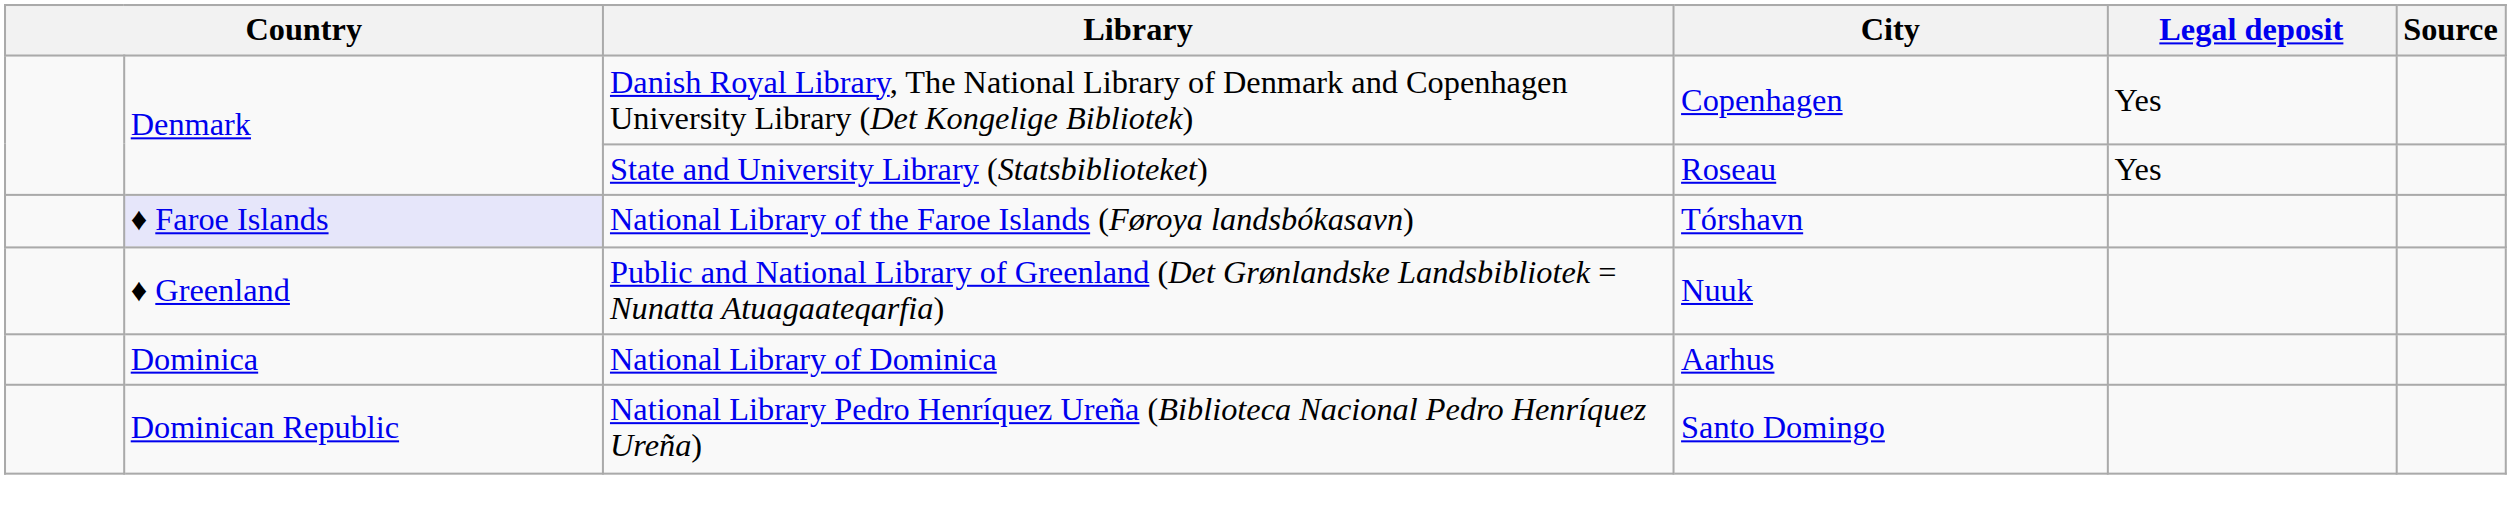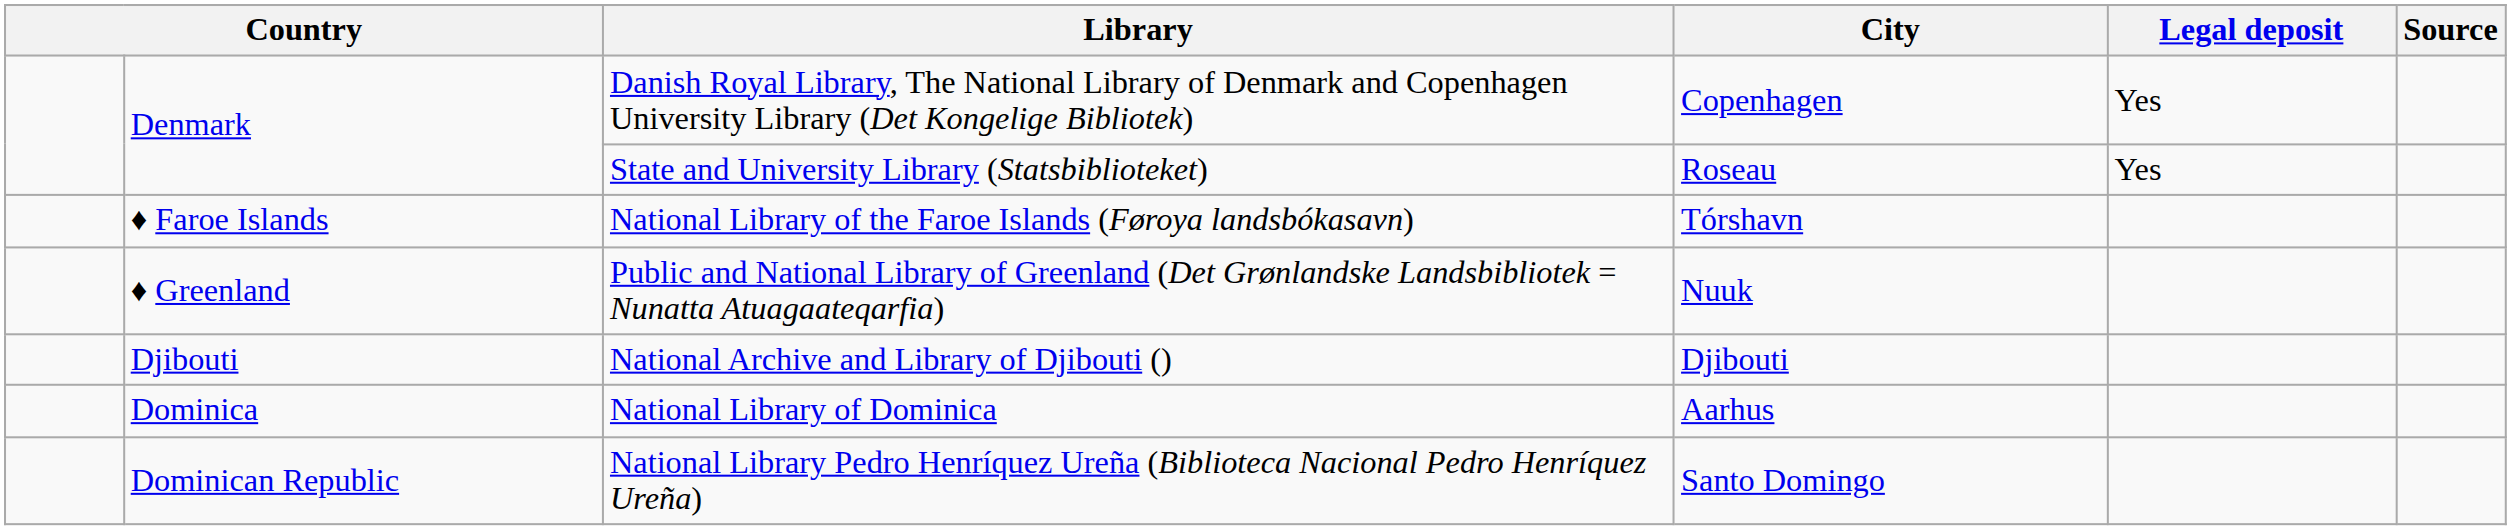 <table class="wikitable" style="width:98%">
 <tr>
 <th colspan=2 style="width:25%">Country</th>
 <th style="width:45%">Library</th>
 <th style="width:18%">City</th>
 <th style="width:12%"><a href='#'>Legal deposit</a></th>
 <th style="width:12%">Source</th>
 </tr>
 <tr>
 <td style="width:5%"; rowspan=2></td>
 <td rowspan=2><a href='#'>Denmark</a></td>
 <td><a href='#'>Danish Royal Library</a>, The National Library of Denmark and Copenhagen University Library (<em>Det Kongelige Bibliotek</em>)</td>
 <td><a href='#'>Copenhagen</a></td>
 <td>Yes</td>
 <td align="right"></td>
 </tr>
 <tr>
 <td><a href='#'>State and University Library</a> (<em>Statsbiblioteket</em>)</td>
 <td><a href='#'>Roseau</a></td>
 <td>Yes</td>
 <td align="right"></td>
 </tr>
 <tr>
 <td></td>
-<td style="background: lavender;">♦ <a href='#'>Faroe Islands</a></td>
+<td>♦ <a href='#'>Faroe Islands</a></td>
 <td><a href='#'>National Library of the Faroe Islands</a> (<em>Føroya landsbókasavn</em>)</td>
 <td><a href='#'>Tórshavn</a></td>
 <td></td>
 <td align="right"></td>
 </tr>
 <tr>
 <td></td>
 <td>♦ <a href='#'>Greenland</a></td>
 <td><a href='#'>Public and National Library of Greenland</a> (<em>Det Grønlandske Landsbibliotek</em> = <em>Nunatta Atuagaateqarfia</em>)</td>
 <td><a href='#'>Nuuk</a></td>
+<td></td>
+<td align="right"></td>
+</tr>
+<tr>
+<td></td>
+<td><a href='#'>Djibouti</a></td>
+<td><a href='#'>National Archive and Library of Djibouti</a> ()</td>
+<td><a href='#'>Djibouti</a></td>
 <td></td>
 <td align="right"></td>
 </tr>
 <tr>
 <td></td>
 <td><a href='#'>Dominica</a></td>
 <td><a href='#'>National Library of Dominica</a></td>
 <td><a href='#'>Aarhus</a></td>
 <td></td>
 <td align="right"></td>
 </tr>
 <tr>
 <td></td>
 <td><a href='#'>Dominican Republic</a></td>
 <td><a href='#'>National Library Pedro Henríquez Ureña</a> (<em>Biblioteca Nacional Pedro Henríquez Ureña</em>)</td>
 <td><a href='#'>Santo Domingo</a></td>
 <td></td>
 <td align="right"></td>
 </tr>
 </table>
